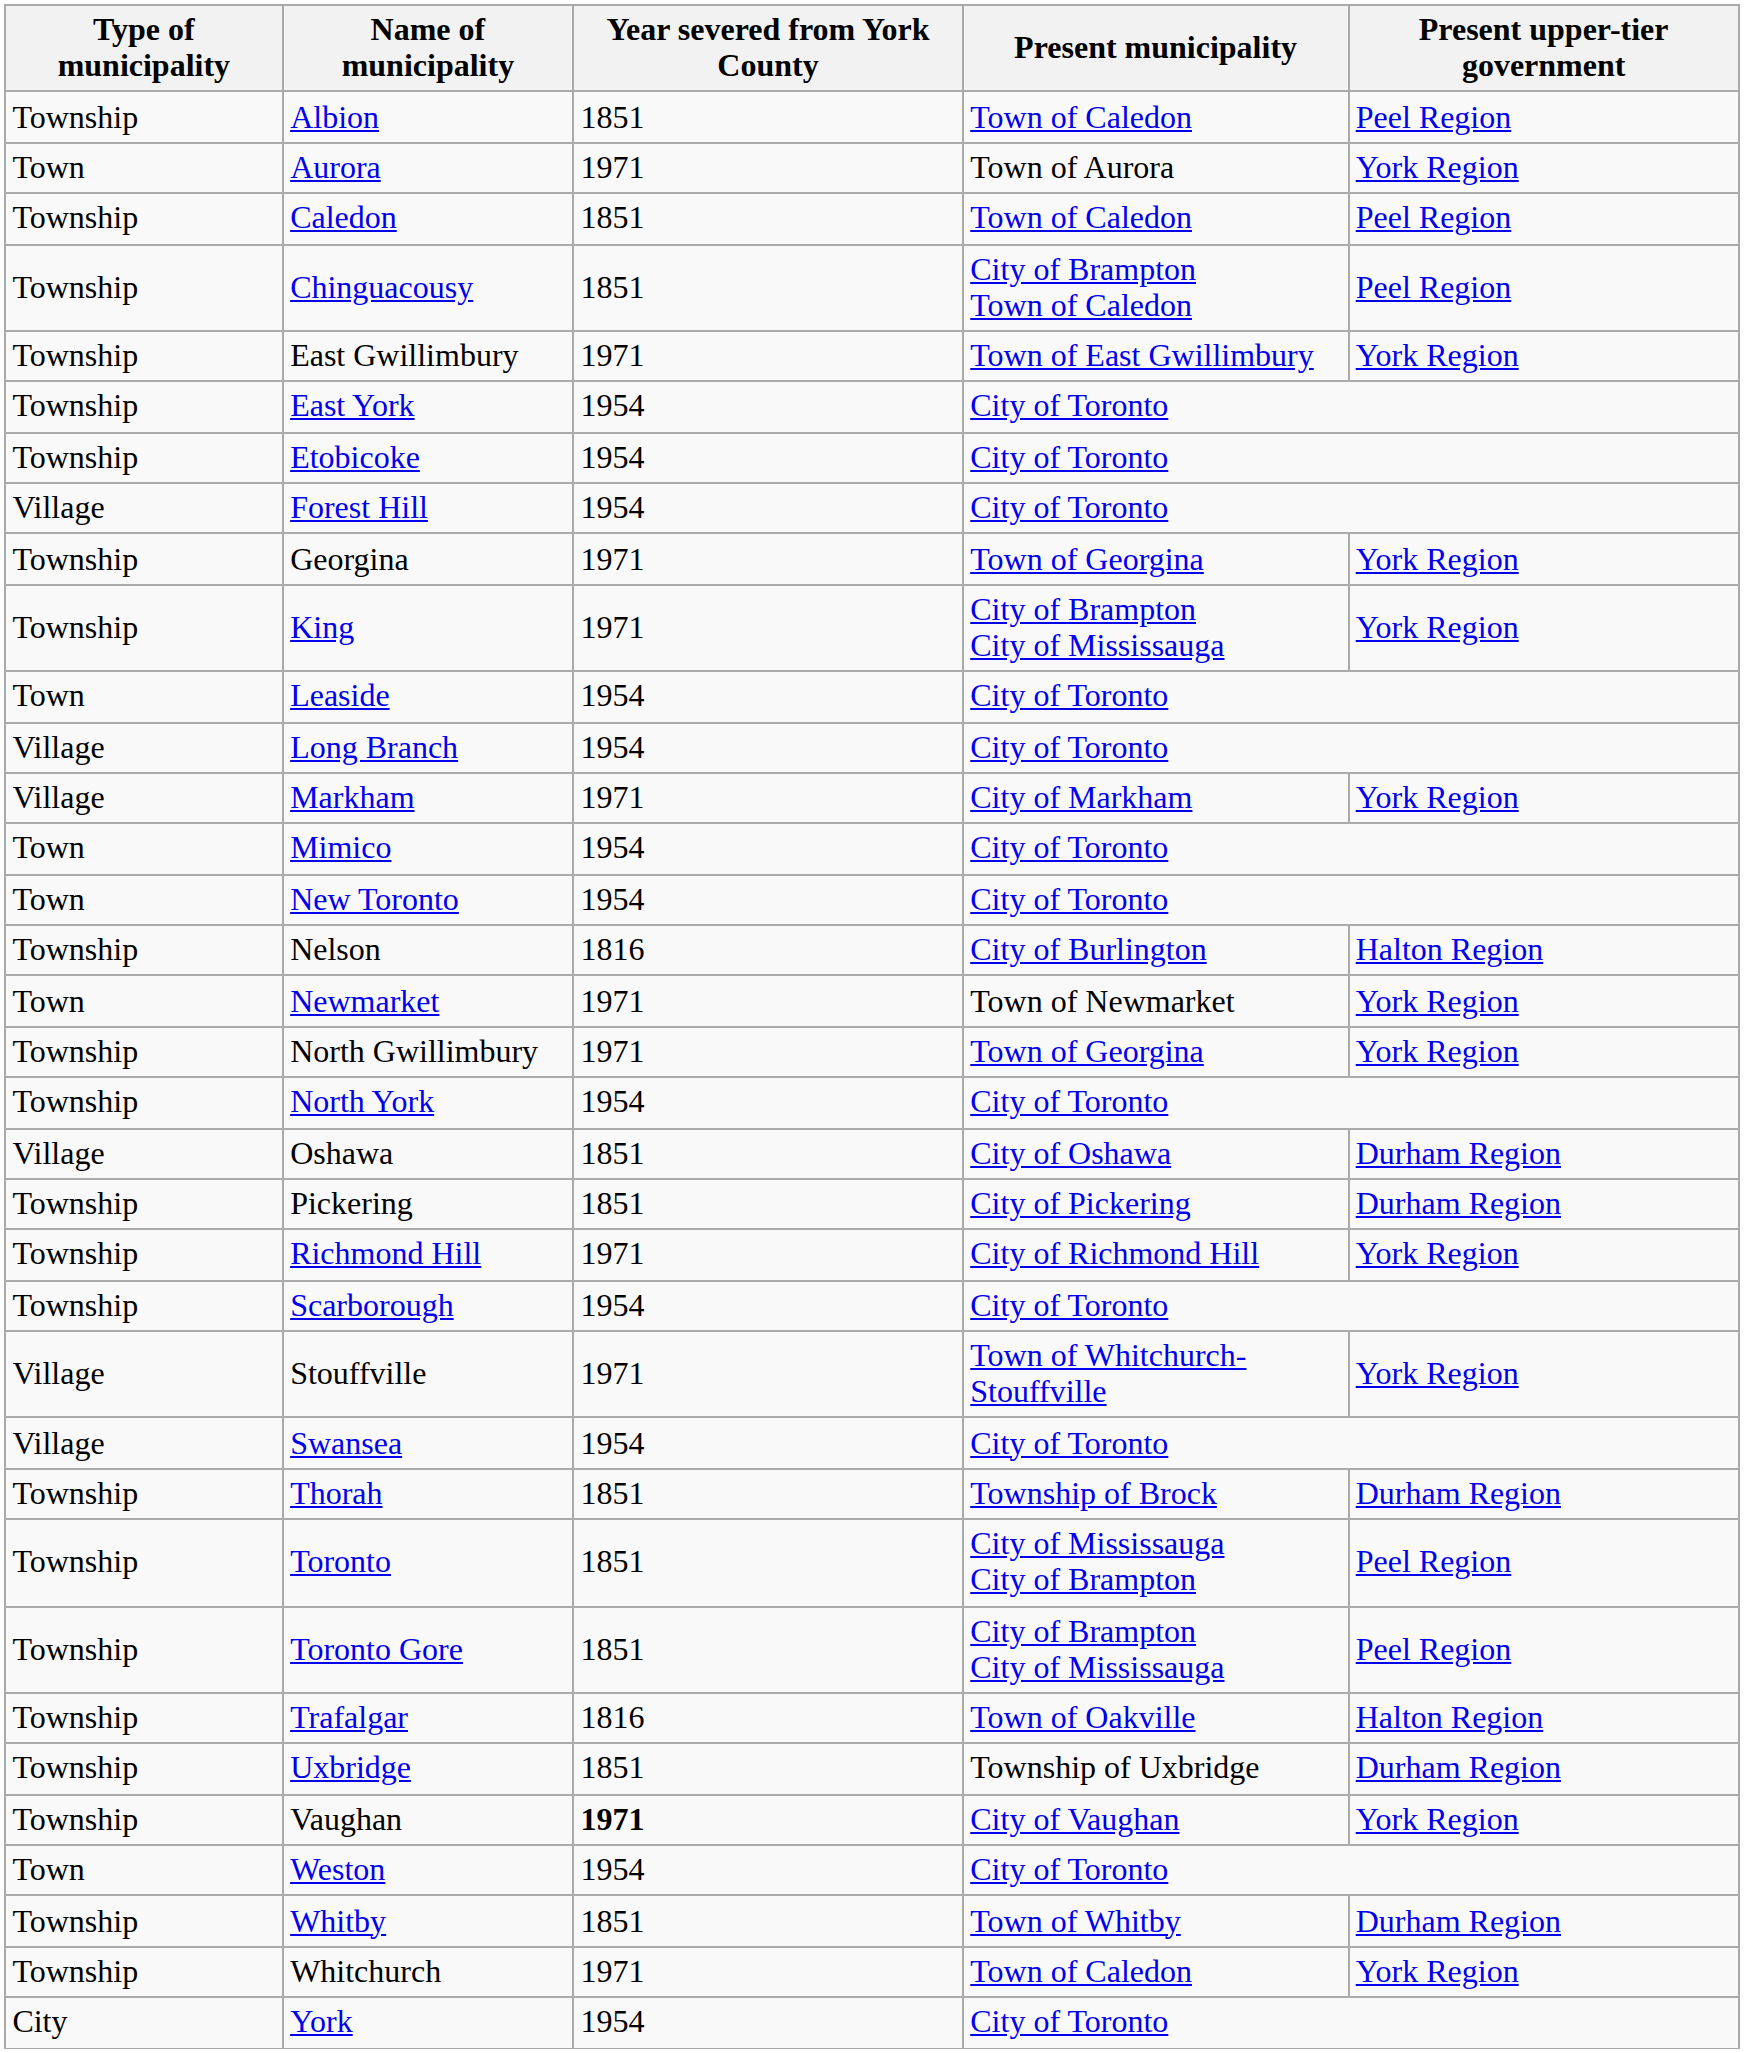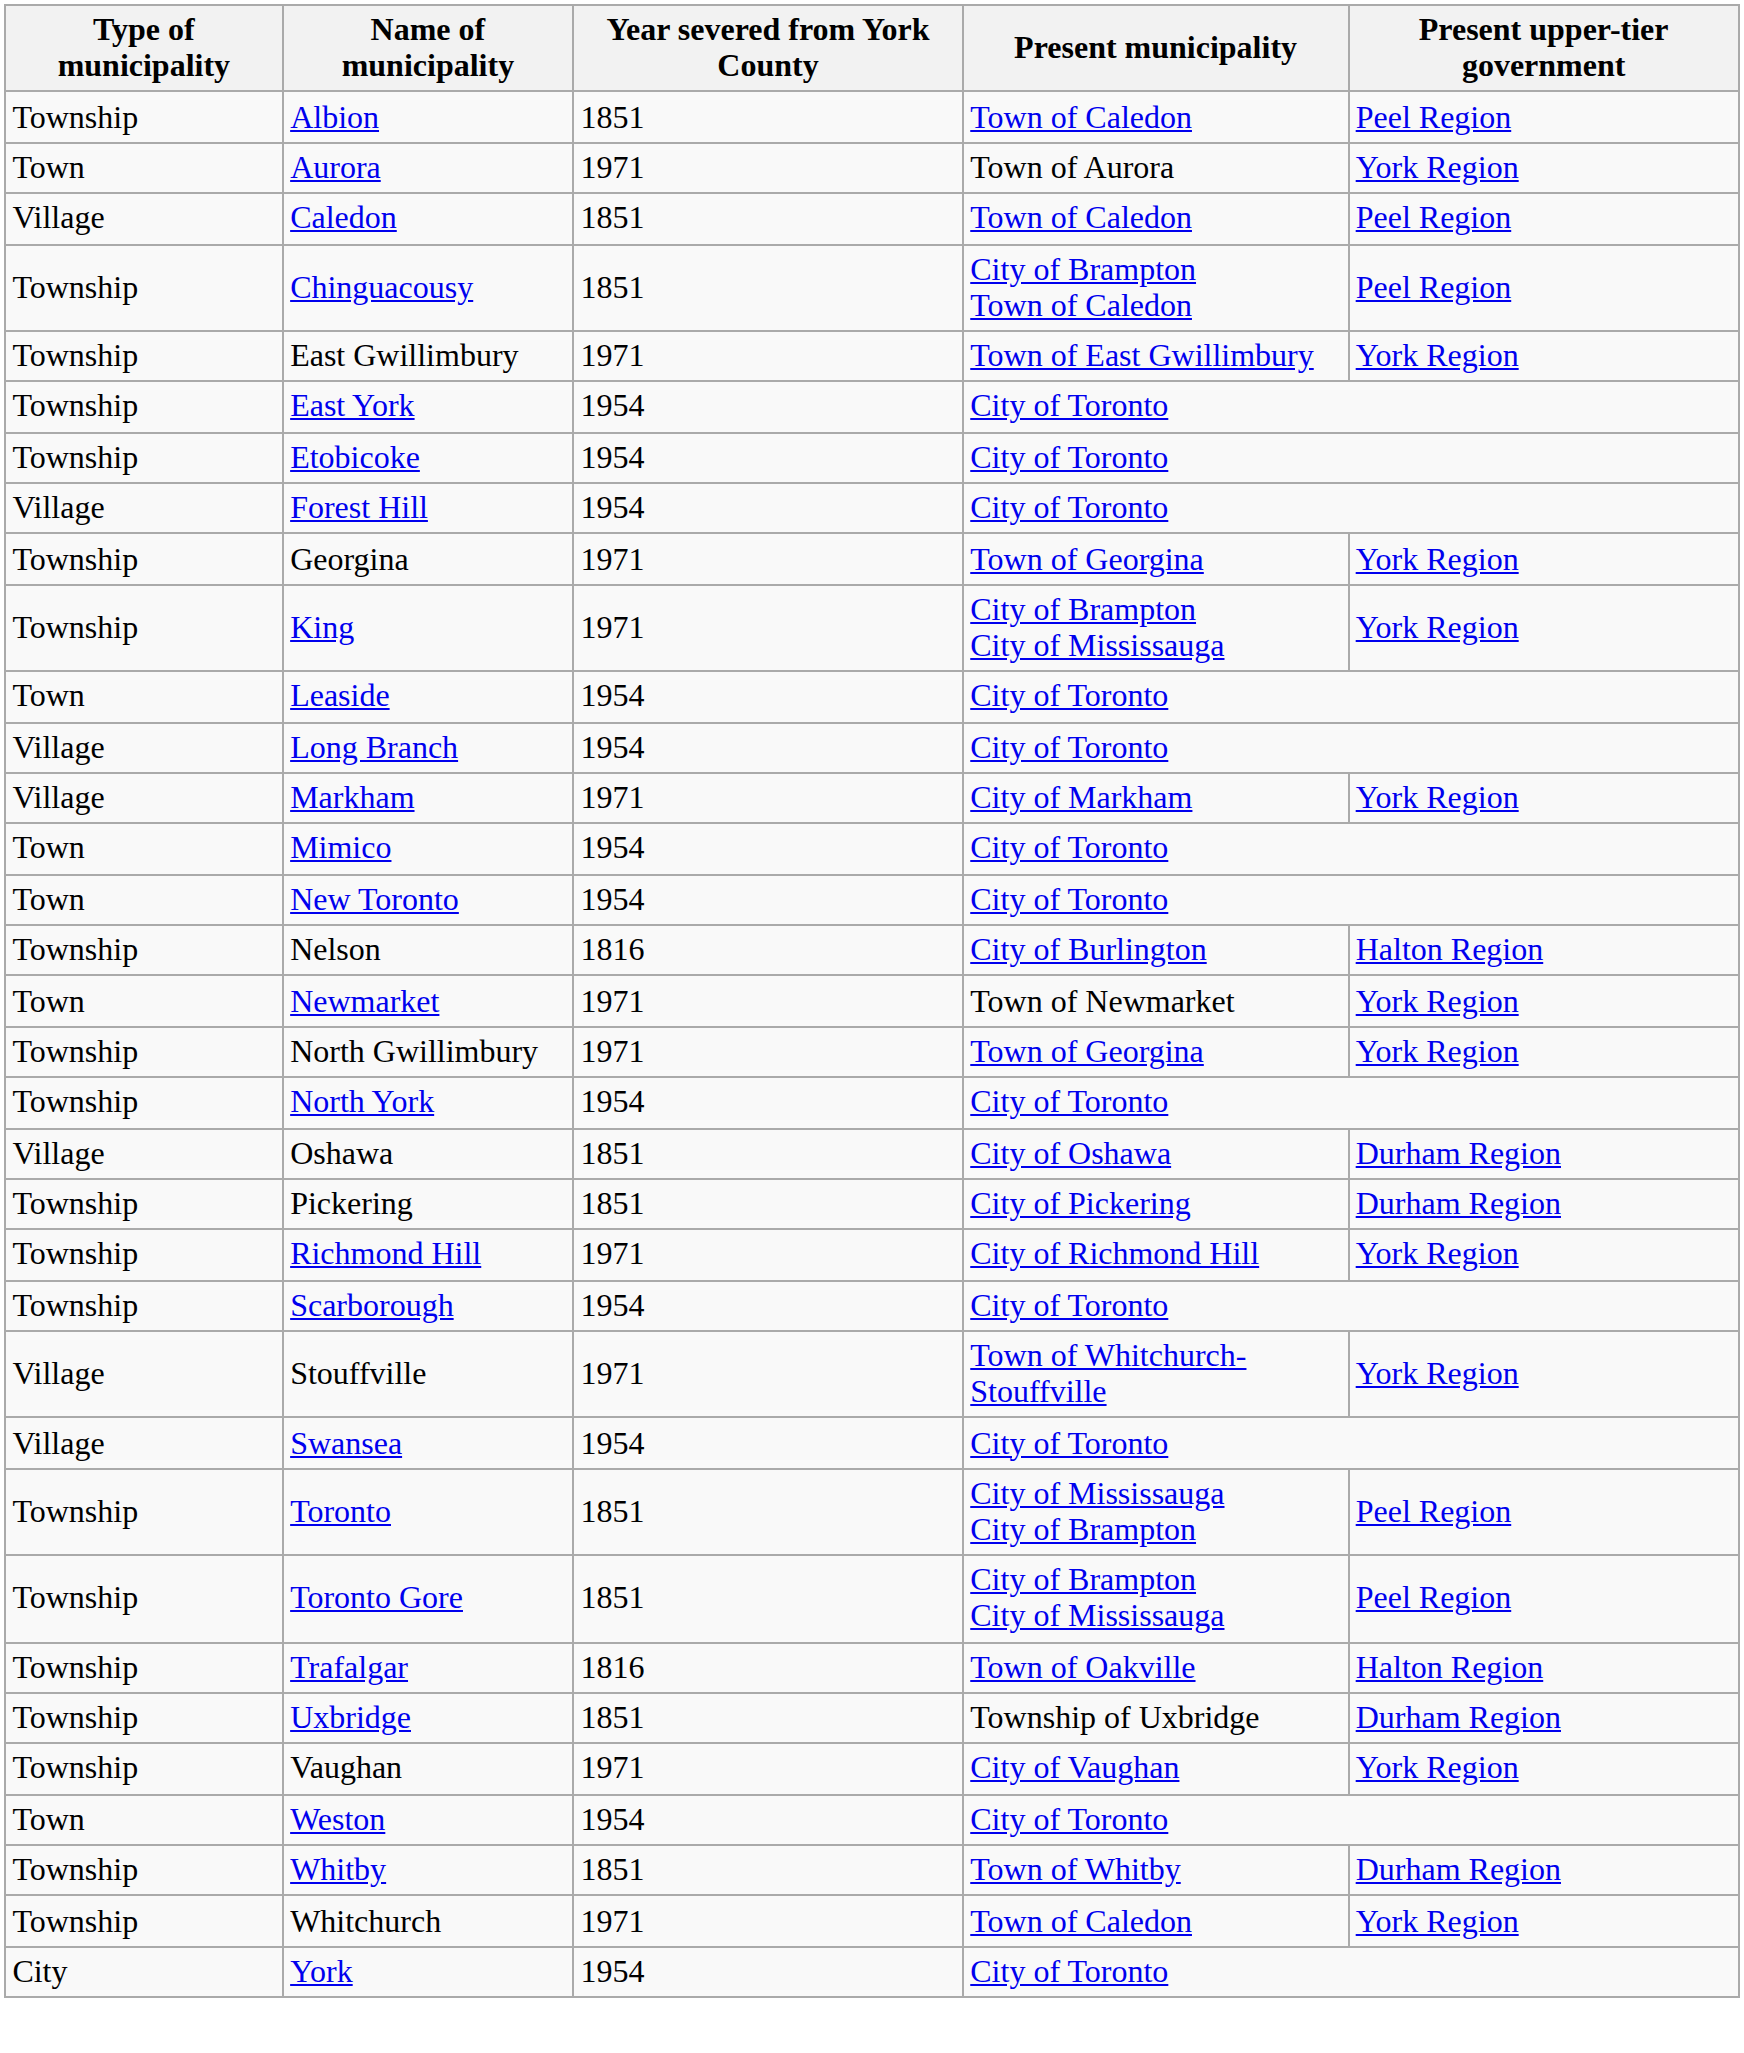 <table class="wikitable sortable plainrowheaders">
 <tr>
 <th>Type of municipality</th>
 <th>Name of municipality</th>
 <th>Year severed from York County</th>
 <th>Present municipality</th>
 <th>Present upper-tier government</th>
 </tr>
 <tr>
 <td>Township</td>
 <td><a href='#'>Albion</a></td>
 <td>1851</td>
 <td><a href='#'>Town of Caledon</a></td>
 <td><a href='#'>Peel Region</a></td>
 </tr>
 <tr>
 <td>Town</td>
 <td><a href='#'>Aurora</a></td>
 <td>1971</td>
 <td>Town of Aurora</td>
 <td><a href='#'>York Region</a></td>
 </tr>
 <tr>
-<td>Township</td>
+<td>Village</td>
 <td><a href='#'>Caledon</a></td>
 <td>1851</td>
 <td><a href='#'>Town of Caledon</a></td>
 <td><a href='#'>Peel Region</a></td>
 </tr>
 <tr>
 <td>Township</td>
 <td><a href='#'>Chinguacousy</a></td>
 <td>1851</td>
 <td><a href='#'>City of Brampton</a><br><a href='#'>Town of Caledon</a></td>
 <td><a href='#'>Peel Region</a></td>
 </tr>
 <tr>
 <td>Township</td>
 <td>East Gwillimbury</td>
 <td>1971</td>
 <td><a href='#'>Town of East Gwillimbury</a></td>
 <td><a href='#'>York Region</a></td>
 </tr>
 <tr>
 <td>Township</td>
 <td><a href='#'>East York</a></td>
 <td>1954</td>
 <td colspan=2><a href='#'>City of Toronto</a></td>
 </tr>
 <tr>
 <td>Township</td>
 <td><a href='#'>Etobicoke</a></td>
 <td>1954</td>
 <td colspan=2><a href='#'>City of Toronto</a></td>
 </tr>
 <tr>
 <td>Village</td>
 <td><a href='#'>Forest Hill</a></td>
 <td>1954</td>
 <td colspan=2><a href='#'>City of Toronto</a></td>
 </tr>
 <tr>
 <td>Township</td>
 <td>Georgina</td>
 <td>1971</td>
 <td><a href='#'>Town of Georgina</a></td>
 <td><a href='#'>York Region</a></td>
 </tr>
 <tr>
 <td>Township</td>
 <td><a href='#'>King</a></td>
 <td>1971</td>
 <td><a href='#'>City of Brampton</a><br><a href='#'>City of Mississauga</a></td>
 <td><a href='#'>York Region</a></td>
 </tr>
 <tr>
 <td>Town</td>
 <td><a href='#'>Leaside</a></td>
 <td>1954</td>
 <td colspan=2><a href='#'>City of Toronto</a></td>
 </tr>
 <tr>
 <td>Village</td>
 <td><a href='#'>Long Branch</a></td>
 <td>1954</td>
 <td colspan=2><a href='#'>City of Toronto</a></td>
 </tr>
 <tr>
 <td>Village</td>
 <td><a href='#'>Markham</a></td>
 <td>1971</td>
 <td><a href='#'>City of Markham</a></td>
 <td><a href='#'>York Region</a></td>
 </tr>
 <tr>
 <td>Town</td>
 <td><a href='#'>Mimico</a></td>
 <td>1954</td>
 <td colspan=2><a href='#'>City of Toronto</a></td>
 </tr>
 <tr>
 <td>Town</td>
 <td><a href='#'>New Toronto</a></td>
 <td>1954</td>
 <td colspan=2><a href='#'>City of Toronto</a></td>
 </tr>
 <tr>
 <td>Township</td>
 <td>Nelson</td>
 <td>1816</td>
 <td><a href='#'>City of Burlington</a></td>
 <td><a href='#'>Halton Region</a></td>
 </tr>
 <tr>
 <td>Town</td>
 <td><a href='#'>Newmarket</a></td>
 <td>1971</td>
 <td>Town of Newmarket</td>
 <td><a href='#'>York Region</a></td>
 </tr>
 <tr>
 <td>Township</td>
 <td>North Gwillimbury</td>
 <td>1971</td>
 <td><a href='#'>Town of Georgina</a></td>
 <td><a href='#'>York Region</a></td>
 </tr>
 <tr>
 <td>Township</td>
 <td><a href='#'>North York</a></td>
 <td>1954</td>
 <td colspan=2><a href='#'>City of Toronto</a></td>
 </tr>
 <tr>
 <td>Village</td>
 <td>Oshawa</td>
 <td>1851</td>
 <td><a href='#'>City of Oshawa</a></td>
 <td><a href='#'>Durham Region</a></td>
 </tr>
 <tr>
 <td>Township</td>
 <td>Pickering</td>
 <td>1851</td>
 <td><a href='#'>City of Pickering</a></td>
 <td><a href='#'>Durham Region</a></td>
 </tr>
 <tr>
 <td>Township</td>
 <td><a href='#'>Richmond Hill</a></td>
 <td>1971</td>
 <td><a href='#'>City of Richmond Hill</a></td>
 <td><a href='#'>York Region</a></td>
 </tr>
 <tr>
 <td>Township</td>
 <td><a href='#'>Scarborough</a></td>
 <td>1954</td>
 <td colspan=2><a href='#'>City of Toronto</a></td>
 </tr>
 <tr>
 <td>Village</td>
 <td>Stouffville</td>
 <td>1971</td>
 <td><a href='#'>Town of Whitchurch-Stouffville</a></td>
 <td><a href='#'>York Region</a></td>
 </tr>
 <tr>
 <td>Village</td>
 <td><a href='#'>Swansea</a></td>
 <td>1954</td>
 <td colspan=2><a href='#'>City of Toronto</a></td>
 </tr>
 <tr>
 <td>Township</td>
-<td><a href='#'>Thorah</a></td>
-<td>1851</td>
-<td><a href='#'>Township of Brock</a></td>
-<td><a href='#'>Durham Region</a><br></td>
-</tr>
-<tr>
-<td>Township</td>
 <td><a href='#'>Toronto</a></td>
 <td>1851</td>
 <td><a href='#'>City of Mississauga</a><br><a href='#'>City of Brampton</a></td>
 <td><a href='#'>Peel Region</a></td>
 </tr>
 <tr>
 <td>Township</td>
 <td><a href='#'>Toronto Gore</a></td>
 <td>1851</td>
 <td><a href='#'>City of Brampton</a><br><a href='#'>City of Mississauga</a></td>
 <td><a href='#'>Peel Region</a></td>
 </tr>
 <tr>
 <td>Township</td>
 <td><a href='#'>Trafalgar</a></td>
 <td>1816</td>
 <td><a href='#'>Town of Oakville</a></td>
 <td><a href='#'>Halton Region</a></td>
 </tr>
 <tr>
 <td>Township</td>
 <td><a href='#'>Uxbridge</a></td>
 <td>1851</td>
 <td>Township of Uxbridge</td>
 <td><a href='#'>Durham Region</a></td>
 </tr>
 <tr>
 <td>Township</td>
 <td>Vaughan</td>
-<td><strong>1971</strong></td>
+<td>1971</td>
 <td><a href='#'>City of Vaughan</a></td>
 <td><a href='#'>York Region</a></td>
 </tr>
 <tr>
 <td>Town</td>
 <td><a href='#'>Weston</a></td>
 <td>1954</td>
 <td colspan=2><a href='#'>City of Toronto</a></td>
 </tr>
 <tr>
 <td>Township</td>
 <td><a href='#'>Whitby</a></td>
 <td>1851</td>
 <td><a href='#'>Town of Whitby</a></td>
 <td><a href='#'>Durham Region</a></td>
 </tr>
 <tr>
 <td>Township</td>
 <td>Whitchurch</td>
 <td>1971</td>
 <td><a href='#'>Town of Caledon</a></td>
 <td><a href='#'>York Region</a></td>
 </tr>
 <tr>
 <td>City</td>
 <td><a href='#'>York</a></td>
 <td>1954</td>
 <td colspan=2><a href='#'>City of Toronto</a></td>
 </tr>
 <tr>
 </tr>
 </table>
